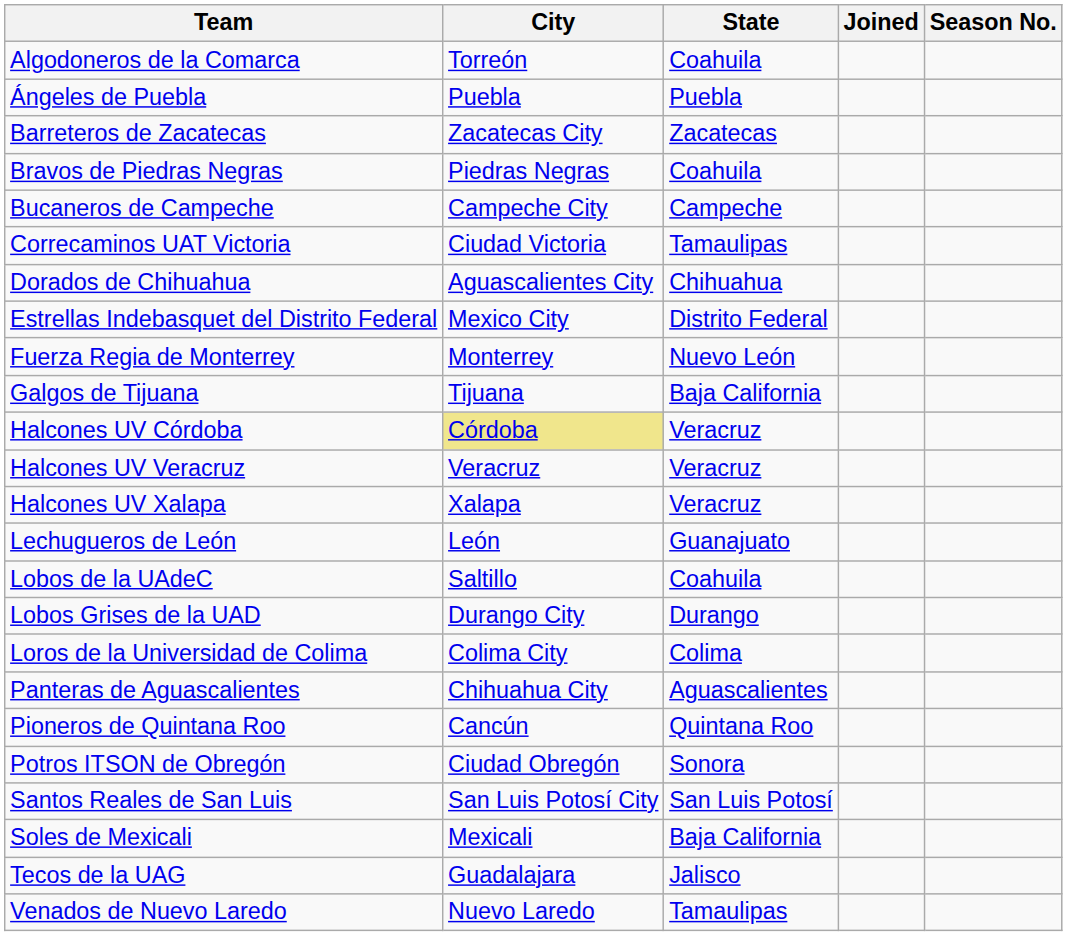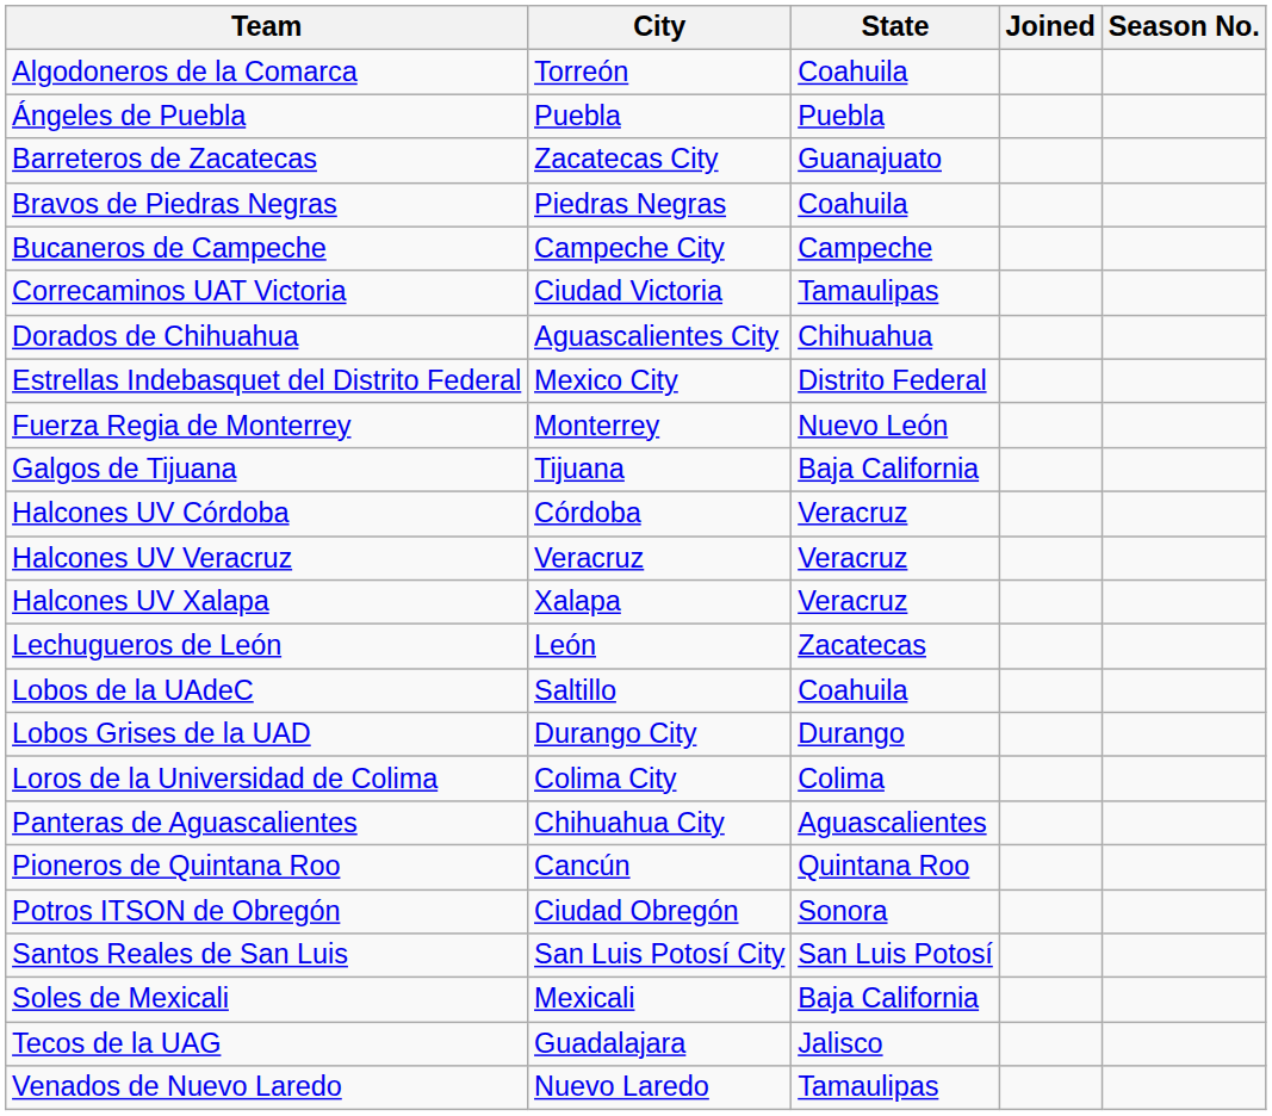 <table class="wikitable sortable">
 <tr>
 <th>Team</th>
 <th>City</th>
 <th>State</th>
 <th>Joined</th>
 <th>Season No.</th>
 </tr>
 <tr>
 <td><a href='#'>Algodoneros de la Comarca</a></td>
 <td><a href='#'>Torreón</a></td>
 <td><a href='#'>Coahuila</a></td>
 <td></td>
 <td></td>
 </tr>
 <tr>
 <td><a href='#'>Ángeles de Puebla</a></td>
 <td><a href='#'>Puebla</a></td>
 <td><a href='#'>Puebla</a></td>
 <td></td>
 <td></td>
 </tr>
 <tr>
 <td><a href='#'>Barreteros de Zacatecas</a></td>
 <td><a href='#'>Zacatecas City</a></td>
-<td><a href='#'>Zacatecas</a></td>
+<td><a href='#'>Guanajuato</a></td>
 <td></td>
 <td></td>
 </tr>
 <tr>
 <td><a href='#'>Bravos de Piedras Negras</a></td>
 <td><a href='#'>Piedras Negras</a></td>
 <td><a href='#'>Coahuila</a></td>
 <td></td>
 <td></td>
 </tr>
 <tr>
 <td><a href='#'>Bucaneros de Campeche</a></td>
 <td><a href='#'>Campeche City</a></td>
 <td><a href='#'>Campeche</a></td>
 <td></td>
 <td></td>
 </tr>
 <tr>
 <td><a href='#'>Correcaminos UAT Victoria</a></td>
 <td><a href='#'>Ciudad Victoria</a></td>
 <td><a href='#'>Tamaulipas</a></td>
 <td></td>
 <td></td>
 </tr>
 <tr>
 <td><a href='#'>Dorados de Chihuahua</a></td>
 <td><a href='#'>Aguascalientes City</a></td>
 <td><a href='#'>Chihuahua</a></td>
 <td></td>
 <td></td>
 </tr>
 <tr>
 <td><a href='#'>Estrellas Indebasquet del Distrito Federal</a></td>
 <td><a href='#'>Mexico City</a></td>
 <td><a href='#'>Distrito Federal</a></td>
 <td></td>
 <td></td>
 </tr>
 <tr>
 <td><a href='#'>Fuerza Regia de Monterrey</a></td>
 <td><a href='#'>Monterrey</a></td>
 <td><a href='#'>Nuevo León</a></td>
 <td></td>
 <td></td>
 </tr>
 <tr>
 <td><a href='#'>Galgos de Tijuana</a></td>
 <td><a href='#'>Tijuana</a></td>
 <td><a href='#'>Baja California</a></td>
 <td></td>
 <td></td>
 </tr>
 <tr>
 <td><a href='#'>Halcones UV Córdoba</a></td>
-<td style="background: khaki;"><a href='#'>Córdoba</a></td>
+<td><a href='#'>Córdoba</a></td>
 <td><a href='#'>Veracruz</a></td>
 <td></td>
 <td></td>
 </tr>
 <tr>
 <td><a href='#'>Halcones UV Veracruz</a></td>
 <td><a href='#'>Veracruz</a></td>
 <td><a href='#'>Veracruz</a></td>
 <td></td>
 <td></td>
 </tr>
 <tr>
 <td><a href='#'>Halcones UV Xalapa</a></td>
 <td><a href='#'>Xalapa</a></td>
 <td><a href='#'>Veracruz</a></td>
 <td></td>
 <td></td>
 </tr>
 <tr>
 <td><a href='#'>Lechugueros de León</a></td>
 <td><a href='#'>León</a></td>
-<td><a href='#'>Guanajuato</a></td>
+<td><a href='#'>Zacatecas</a></td>
 <td></td>
 <td></td>
 </tr>
 <tr>
 <td><a href='#'>Lobos de la UAdeC</a></td>
 <td><a href='#'>Saltillo</a></td>
 <td><a href='#'>Coahuila</a></td>
 <td></td>
 <td></td>
 </tr>
 <tr>
 <td><a href='#'>Lobos Grises de la UAD</a></td>
 <td><a href='#'>Durango City</a></td>
 <td><a href='#'>Durango</a></td>
 <td></td>
 <td></td>
 </tr>
 <tr>
 <td><a href='#'>Loros de la Universidad de Colima</a></td>
 <td><a href='#'>Colima City</a></td>
 <td><a href='#'>Colima</a></td>
 <td></td>
 <td></td>
 </tr>
 <tr>
 <td><a href='#'>Panteras de Aguascalientes</a></td>
 <td><a href='#'>Chihuahua City</a></td>
 <td><a href='#'>Aguascalientes</a></td>
 <td></td>
 <td></td>
 </tr>
 <tr>
 <td><a href='#'>Pioneros de Quintana Roo</a></td>
 <td><a href='#'>Cancún</a></td>
 <td><a href='#'>Quintana Roo</a></td>
 <td></td>
 <td></td>
 </tr>
 <tr>
 <td><a href='#'>Potros ITSON de Obregón</a></td>
 <td><a href='#'>Ciudad Obregón</a></td>
 <td><a href='#'>Sonora</a></td>
 <td></td>
 <td></td>
 </tr>
 <tr>
 <td><a href='#'>Santos Reales de San Luis</a></td>
 <td><a href='#'>San Luis Potosí City</a></td>
 <td><a href='#'>San Luis Potosí</a></td>
 <td></td>
 <td></td>
 </tr>
 <tr>
 <td><a href='#'>Soles de Mexicali</a></td>
 <td><a href='#'>Mexicali</a></td>
 <td><a href='#'>Baja California</a></td>
 <td></td>
 <td></td>
 </tr>
 <tr>
 <td><a href='#'>Tecos de la UAG</a></td>
 <td><a href='#'>Guadalajara</a></td>
 <td><a href='#'>Jalisco</a></td>
 <td></td>
 <td></td>
 </tr>
 <tr>
 <td><a href='#'>Venados de Nuevo Laredo</a></td>
 <td><a href='#'>Nuevo Laredo</a></td>
 <td><a href='#'>Tamaulipas</a></td>
 <td></td>
 <td></td>
 </tr>
 </table>
